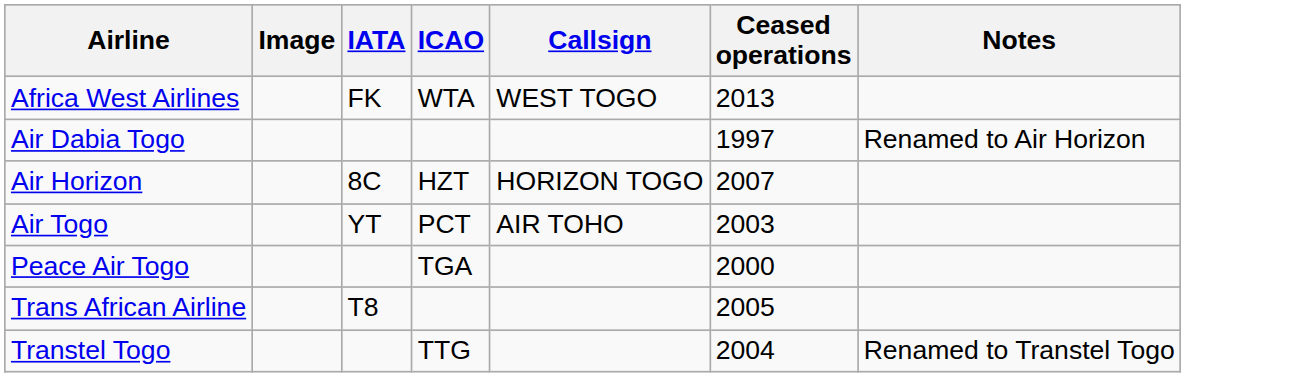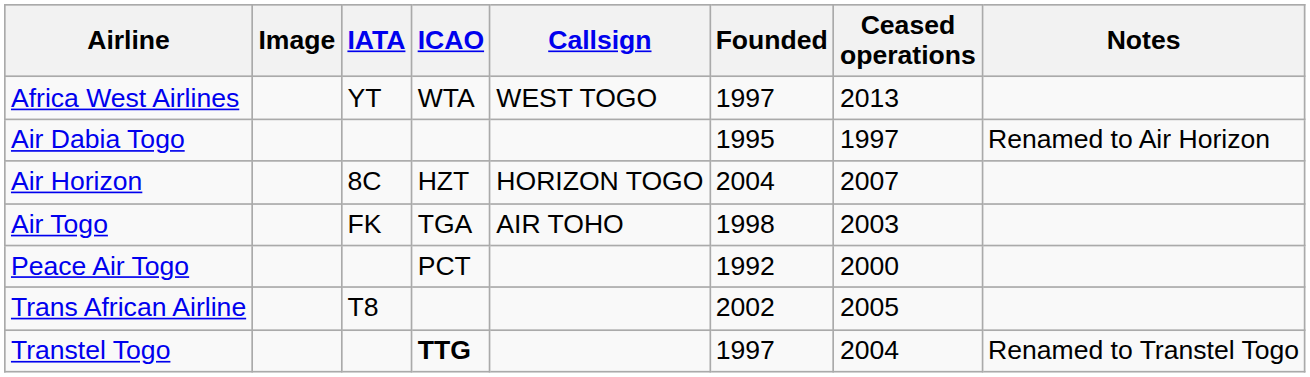 <table class="wikitable sortable">
 <tr valign="middle">
 <th>Airline</th>
 <th class="unsortable">Image</th>
 <th><a href='#'>IATA</a></th>
 <th><a href='#'>ICAO</a></th>
 <th><a href='#'>Callsign</a></th>
+<th>Founded</th>
 <th>Ceased<br>operations</th>
 <th>Notes</th>
 </tr>
 <tr>
 <td><a href='#'>Africa West Airlines</a></td>
 <td></td>
-<td>FK</td>
+<td>YT</td>
 <td>WTA</td>
 <td>WEST TOGO</td>
+<td>1997</td>
 <td>2013</td>
 <td></td>
 </tr>
 <tr>
 <td><a href='#'>Air Dabia Togo</a></td>
 <td></td>
 <td></td>
 <td></td>
 <td></td>
+<td>1995</td>
 <td>1997</td>
 <td>Renamed to Air Horizon</td>
 </tr>
 <tr>
 <td><a href='#'>Air Horizon</a></td>
 <td></td>
 <td>8C</td>
 <td>HZT</td>
 <td>HORIZON TOGO</td>
+<td>2004</td>
 <td>2007</td>
 <td></td>
 </tr>
 <tr>
 <td><a href='#'>Air Togo</a></td>
 <td></td>
-<td>YT</td>
-<td>PCT</td>
+<td>FK</td>
+<td>TGA</td>
 <td>AIR TOHO</td>
+<td>1998</td>
 <td>2003</td>
 <td></td>
 </tr>
 <tr>
 <td><a href='#'>Peace Air Togo</a></td>
 <td></td>
 <td></td>
-<td>TGA</td>
+<td>PCT</td>
 <td></td>
+<td>1992</td>
 <td>2000</td>
 <td></td>
 </tr>
 <tr>
 <td><a href='#'>Trans African Airline</a></td>
 <td></td>
 <td>T8</td>
 <td></td>
 <td></td>
+<td>2002</td>
 <td>2005</td>
 <td></td>
 </tr>
 <tr>
 <td><a href='#'>Transtel Togo</a></td>
 <td></td>
 <td></td>
-<td>TTG</td>
+<td><strong>TTG</strong></td>
 <td></td>
+<td>1997</td>
 <td>2004</td>
 <td>Renamed to Transtel Togo</td>
 </tr>
 </table>
